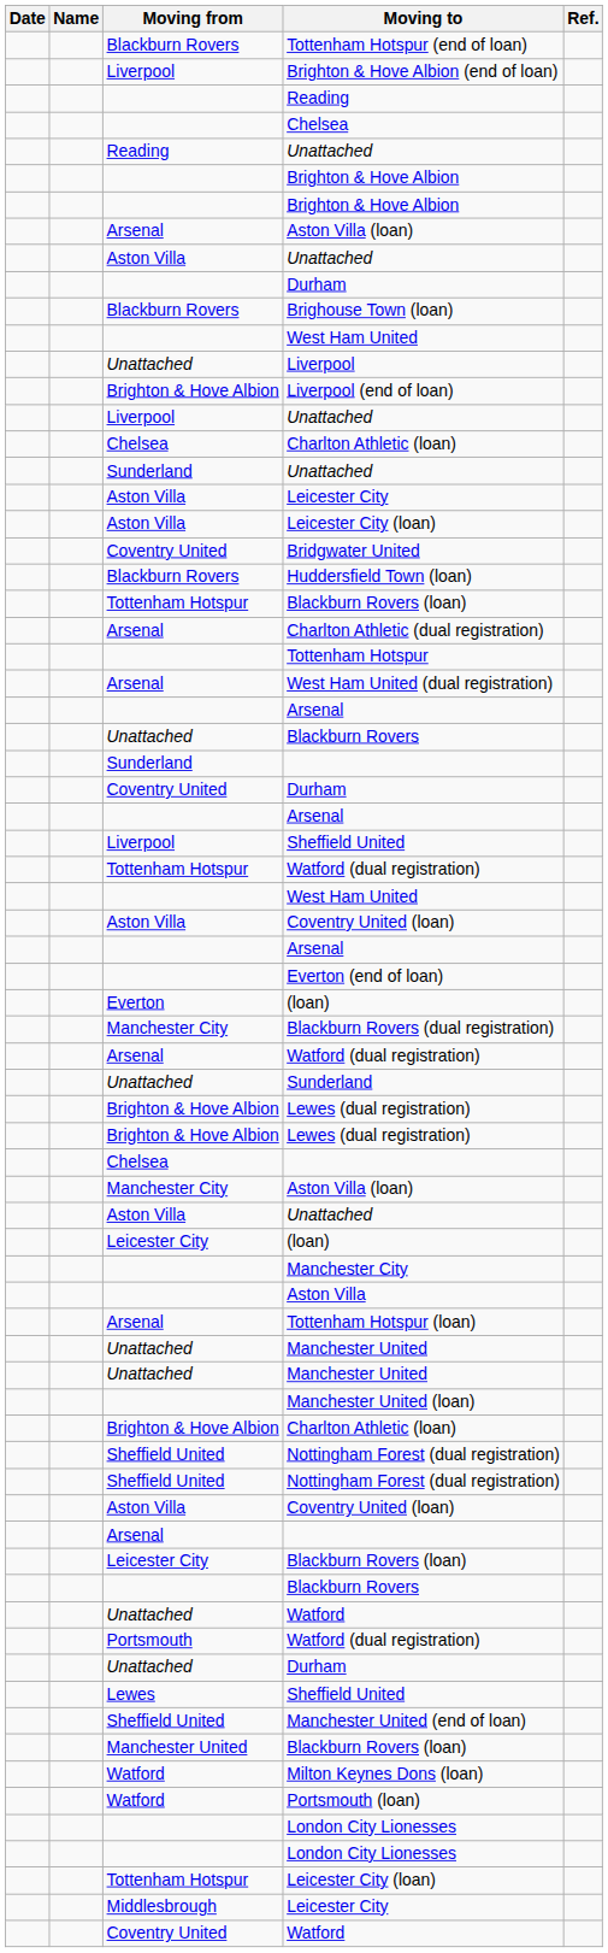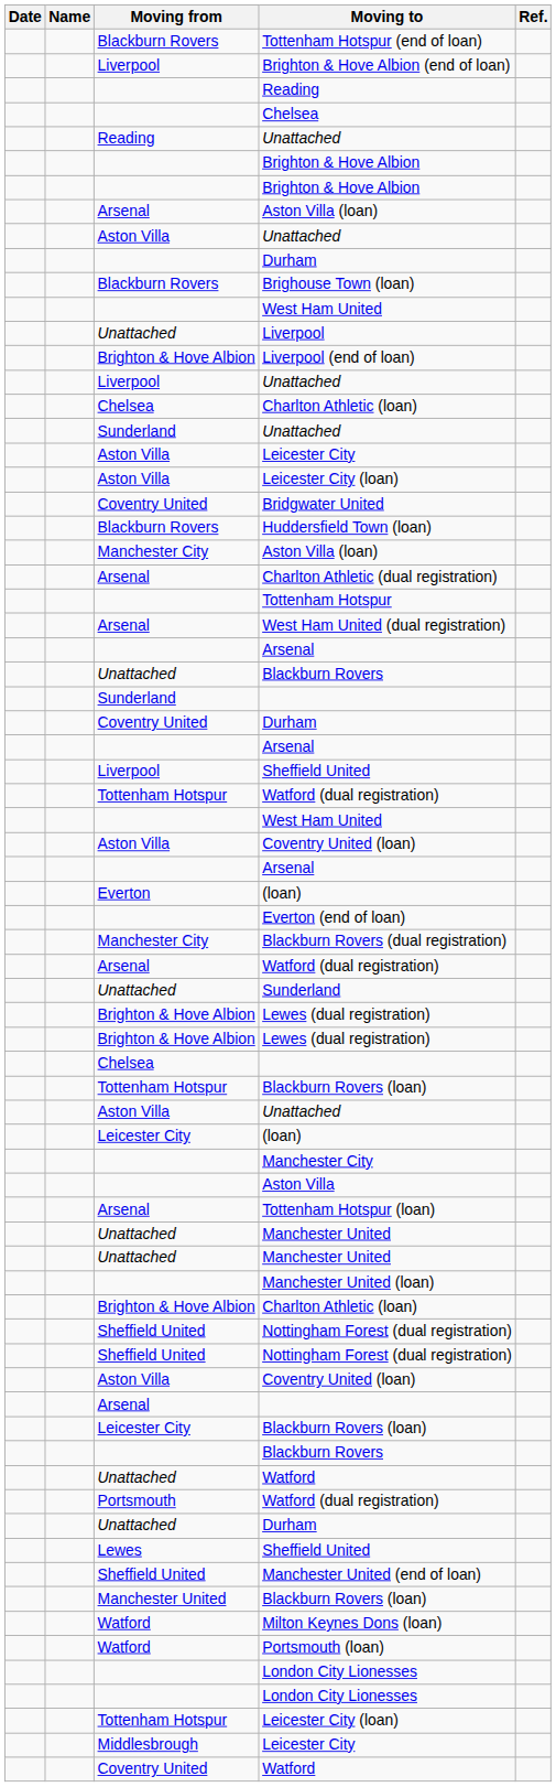 <table class="wikitable sortable">
 <tr>
 <th>Date</th>
 <th>Name</th>
 <th>Moving from</th>
 <th>Moving to</th>
 <th>Ref.</th>
 </tr>
 <tr>
 <td></td>
 <td></td>
 <td><a href='#'>Blackburn Rovers</a></td>
 <td><a href='#'>Tottenham Hotspur</a> (end of loan)</td>
 <td></td>
 </tr>
 <tr>
 <td></td>
 <td></td>
 <td><a href='#'>Liverpool</a></td>
 <td><a href='#'>Brighton & Hove Albion</a> (end of loan)</td>
 <td></td>
 </tr>
 <tr>
 <td></td>
 <td></td>
 <td></td>
 <td><a href='#'>Reading</a></td>
 <td></td>
 </tr>
 <tr>
 <td></td>
 <td></td>
 <td></td>
 <td><a href='#'>Chelsea</a></td>
 <td></td>
 </tr>
 <tr>
 <td></td>
 <td></td>
 <td><a href='#'>Reading</a></td>
 <td><em>Unattached</em></td>
 <td></td>
 </tr>
 <tr>
 <td></td>
 <td></td>
 <td></td>
 <td><a href='#'>Brighton & Hove Albion</a></td>
 <td></td>
 </tr>
 <tr>
 <td></td>
 <td></td>
 <td></td>
 <td><a href='#'>Brighton & Hove Albion</a></td>
 <td></td>
 </tr>
 <tr>
 <td></td>
 <td></td>
 <td><a href='#'>Arsenal</a></td>
 <td><a href='#'>Aston Villa</a> (loan)</td>
 <td></td>
 </tr>
 <tr>
 <td></td>
 <td></td>
 <td><a href='#'>Aston Villa</a></td>
 <td><em>Unattached</em></td>
 <td></td>
 </tr>
 <tr>
 <td></td>
 <td></td>
 <td></td>
 <td><a href='#'>Durham</a></td>
 <td></td>
 </tr>
 <tr>
 <td></td>
 <td></td>
 <td><a href='#'>Blackburn Rovers</a></td>
 <td><a href='#'>Brighouse Town</a> (loan)</td>
 <td></td>
 </tr>
 <tr>
 <td></td>
 <td></td>
 <td></td>
 <td><a href='#'>West Ham United</a></td>
 <td></td>
 </tr>
 <tr>
 <td></td>
 <td></td>
 <td><em>Unattached</em></td>
 <td><a href='#'>Liverpool</a></td>
 <td></td>
 </tr>
 <tr>
 <td></td>
 <td></td>
 <td><a href='#'>Brighton & Hove Albion</a></td>
 <td><a href='#'>Liverpool</a> (end of loan)</td>
 <td></td>
 </tr>
 <tr>
 <td></td>
 <td></td>
 <td><a href='#'>Liverpool</a></td>
 <td><em>Unattached</em></td>
 <td></td>
 </tr>
 <tr>
 <td></td>
 <td></td>
 <td><a href='#'>Chelsea</a></td>
 <td><a href='#'>Charlton Athletic</a> (loan)</td>
 <td></td>
 </tr>
 <tr>
 <td></td>
 <td></td>
 <td><a href='#'>Sunderland</a></td>
 <td><em>Unattached</em></td>
 <td></td>
 </tr>
 <tr>
 <td></td>
 <td></td>
 <td><a href='#'>Aston Villa</a></td>
 <td><a href='#'>Leicester City</a></td>
 <td></td>
 </tr>
 <tr>
 <td></td>
 <td></td>
 <td><a href='#'>Aston Villa</a></td>
 <td><a href='#'>Leicester City</a> (loan)</td>
 <td></td>
 </tr>
 <tr>
 <td></td>
 <td></td>
 <td><a href='#'>Coventry United</a></td>
 <td><a href='#'>Bridgwater United</a></td>
 <td></td>
 </tr>
 <tr>
 <td></td>
 <td></td>
 <td><a href='#'>Blackburn Rovers</a></td>
 <td><a href='#'>Huddersfield Town</a> (loan)</td>
 <td></td>
 </tr>
 <tr>
 <td></td>
 <td></td>
-<td><a href='#'>Tottenham Hotspur</a></td>
-<td><a href='#'>Blackburn Rovers</a> (loan)</td>
+<td><a href='#'>Manchester City</a></td>
+<td><a href='#'>Aston Villa</a> (loan)</td>
 <td></td>
 </tr>
 <tr>
 <td></td>
 <td></td>
 <td><a href='#'>Arsenal</a></td>
 <td><a href='#'>Charlton Athletic</a> (dual registration)</td>
 <td></td>
 </tr>
 <tr>
 <td></td>
 <td></td>
 <td></td>
 <td><a href='#'>Tottenham Hotspur</a></td>
 <td></td>
 </tr>
 <tr>
 <td></td>
 <td></td>
 <td><a href='#'>Arsenal</a></td>
 <td><a href='#'>West Ham United</a> (dual registration)</td>
 <td></td>
 </tr>
 <tr>
 <td></td>
 <td></td>
 <td></td>
 <td><a href='#'>Arsenal</a></td>
 <td></td>
 </tr>
 <tr>
 <td></td>
 <td></td>
 <td><em>Unattached</em></td>
 <td><a href='#'>Blackburn Rovers</a></td>
 <td></td>
 </tr>
 <tr>
 <td></td>
 <td></td>
 <td><a href='#'>Sunderland</a></td>
 <td></td>
 <td></td>
 </tr>
 <tr>
 <td></td>
 <td></td>
 <td><a href='#'>Coventry United</a></td>
 <td><a href='#'>Durham</a></td>
 <td></td>
 </tr>
 <tr>
 <td></td>
 <td></td>
 <td></td>
 <td><a href='#'>Arsenal</a></td>
 <td></td>
 </tr>
 <tr>
 <td></td>
 <td></td>
 <td><a href='#'>Liverpool</a></td>
 <td><a href='#'>Sheffield United</a></td>
 <td></td>
 </tr>
 <tr>
 <td></td>
 <td></td>
 <td><a href='#'>Tottenham Hotspur</a></td>
 <td><a href='#'>Watford</a> (dual registration)</td>
 <td></td>
 </tr>
 <tr>
 <td></td>
 <td></td>
 <td></td>
 <td><a href='#'>West Ham United</a></td>
 <td></td>
 </tr>
 <tr>
 <td></td>
 <td></td>
 <td><a href='#'>Aston Villa</a></td>
 <td><a href='#'>Coventry United</a> (loan)</td>
 <td></td>
 </tr>
 <tr>
 <td></td>
 <td></td>
 <td></td>
 <td><a href='#'>Arsenal</a></td>
 <td></td>
 </tr>
 <tr>
 <td></td>
 <td></td>
-<td></td>
-<td><a href='#'>Everton</a> (end of loan)</td>
+<td><a href='#'>Everton</a></td>
+<td> (loan)</td>
 <td></td>
 </tr>
 <tr>
 <td></td>
 <td></td>
-<td><a href='#'>Everton</a></td>
-<td> (loan)</td>
+<td></td>
+<td><a href='#'>Everton</a> (end of loan)</td>
 <td></td>
 </tr>
 <tr>
 <td></td>
 <td></td>
 <td><a href='#'>Manchester City</a></td>
 <td><a href='#'>Blackburn Rovers</a> (dual registration)</td>
 <td></td>
 </tr>
 <tr>
 <td></td>
 <td></td>
 <td><a href='#'>Arsenal</a></td>
 <td><a href='#'>Watford</a> (dual registration)</td>
 <td></td>
 </tr>
 <tr>
 <td></td>
 <td></td>
 <td><em>Unattached</em></td>
 <td><a href='#'>Sunderland</a></td>
 <td></td>
 </tr>
 <tr>
 <td></td>
 <td></td>
 <td><a href='#'>Brighton & Hove Albion</a></td>
 <td><a href='#'>Lewes</a> (dual registration)</td>
 <td></td>
 </tr>
 <tr>
 <td></td>
 <td></td>
 <td><a href='#'>Brighton & Hove Albion</a></td>
 <td><a href='#'>Lewes</a> (dual registration)</td>
 <td></td>
 </tr>
 <tr>
 <td></td>
 <td></td>
 <td><a href='#'>Chelsea</a></td>
 <td></td>
 <td></td>
 </tr>
 <tr>
 <td></td>
 <td></td>
-<td><a href='#'>Manchester City</a></td>
-<td><a href='#'>Aston Villa</a> (loan)</td>
+<td><a href='#'>Tottenham Hotspur</a></td>
+<td><a href='#'>Blackburn Rovers</a> (loan)</td>
 <td></td>
 </tr>
 <tr>
 <td></td>
 <td></td>
 <td><a href='#'>Aston Villa</a></td>
 <td><em>Unattached</em></td>
 <td></td>
 </tr>
 <tr>
 <td></td>
 <td></td>
 <td><a href='#'>Leicester City</a></td>
 <td> (loan)</td>
 <td></td>
 </tr>
 <tr>
 <td></td>
 <td></td>
 <td></td>
 <td><a href='#'>Manchester City</a></td>
 <td></td>
 </tr>
 <tr>
 <td></td>
 <td></td>
 <td></td>
 <td><a href='#'>Aston Villa</a></td>
 <td></td>
 </tr>
 <tr>
 <td></td>
 <td></td>
 <td><a href='#'>Arsenal</a></td>
 <td><a href='#'>Tottenham Hotspur</a> (loan)</td>
 <td></td>
 </tr>
 <tr>
 <td></td>
 <td></td>
 <td><em>Unattached</em></td>
 <td><a href='#'>Manchester United</a></td>
 <td></td>
 </tr>
 <tr>
 <td></td>
 <td></td>
 <td><em>Unattached</em></td>
 <td><a href='#'>Manchester United</a></td>
 <td></td>
 </tr>
 <tr>
 <td></td>
 <td></td>
 <td></td>
 <td><a href='#'>Manchester United</a> (loan)</td>
 <td></td>
 </tr>
 <tr>
 <td></td>
 <td></td>
 <td><a href='#'>Brighton & Hove Albion</a></td>
 <td><a href='#'>Charlton Athletic</a> (loan)</td>
 <td></td>
 </tr>
 <tr>
 <td></td>
 <td></td>
 <td><a href='#'>Sheffield United</a></td>
 <td><a href='#'>Nottingham Forest</a> (dual registration)</td>
 <td></td>
 </tr>
 <tr>
 <td></td>
 <td></td>
 <td><a href='#'>Sheffield United</a></td>
 <td><a href='#'>Nottingham Forest</a> (dual registration)</td>
 <td></td>
 </tr>
 <tr>
 <td></td>
 <td></td>
 <td><a href='#'>Aston Villa</a></td>
 <td><a href='#'>Coventry United</a> (loan)</td>
 <td></td>
 </tr>
 <tr>
 <td></td>
 <td></td>
 <td><a href='#'>Arsenal</a></td>
 <td></td>
 <td></td>
 </tr>
 <tr>
 <td></td>
 <td></td>
 <td><a href='#'>Leicester City</a></td>
 <td><a href='#'>Blackburn Rovers</a> (loan)</td>
 <td></td>
 </tr>
 <tr>
 <td></td>
 <td></td>
 <td></td>
 <td><a href='#'>Blackburn Rovers</a></td>
 <td></td>
 </tr>
 <tr>
 <td></td>
 <td></td>
 <td><em>Unattached</em></td>
 <td><a href='#'>Watford</a></td>
 <td></td>
 </tr>
 <tr>
 <td></td>
 <td></td>
 <td><a href='#'>Portsmouth</a></td>
 <td><a href='#'>Watford</a> (dual registration)</td>
 <td></td>
 </tr>
 <tr>
 <td></td>
 <td></td>
 <td><em>Unattached</em></td>
 <td><a href='#'>Durham</a></td>
 <td></td>
 </tr>
 <tr>
 <td></td>
 <td></td>
 <td><a href='#'>Lewes</a></td>
 <td><a href='#'>Sheffield United</a></td>
 <td></td>
 </tr>
 <tr>
 <td></td>
 <td></td>
 <td><a href='#'>Sheffield United</a></td>
 <td><a href='#'>Manchester United</a> (end of loan)</td>
 <td></td>
 </tr>
 <tr>
 <td></td>
 <td></td>
 <td><a href='#'>Manchester United</a></td>
 <td><a href='#'>Blackburn Rovers</a> (loan)</td>
 <td></td>
 </tr>
 <tr>
 <td></td>
 <td></td>
 <td><a href='#'>Watford</a></td>
 <td><a href='#'>Milton Keynes Dons</a> (loan)</td>
 <td></td>
 </tr>
 <tr>
 <td></td>
 <td></td>
 <td><a href='#'>Watford</a></td>
 <td><a href='#'>Portsmouth</a> (loan)</td>
 <td></td>
 </tr>
 <tr>
 <td></td>
 <td></td>
 <td></td>
 <td><a href='#'>London City Lionesses</a></td>
 <td></td>
 </tr>
 <tr>
 <td></td>
 <td></td>
 <td></td>
 <td><a href='#'>London City Lionesses</a></td>
 <td></td>
 </tr>
 <tr>
 <td></td>
 <td></td>
 <td><a href='#'>Tottenham Hotspur</a></td>
 <td><a href='#'>Leicester City</a> (loan)</td>
 <td></td>
 </tr>
 <tr>
 <td></td>
 <td></td>
 <td><a href='#'>Middlesbrough</a></td>
 <td><a href='#'>Leicester City</a></td>
 <td></td>
 </tr>
 <tr>
 <td></td>
 <td></td>
 <td><a href='#'>Coventry United</a></td>
 <td><a href='#'>Watford</a></td>
 <td></td>
 </tr>
 </table>
